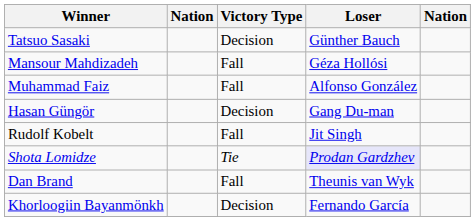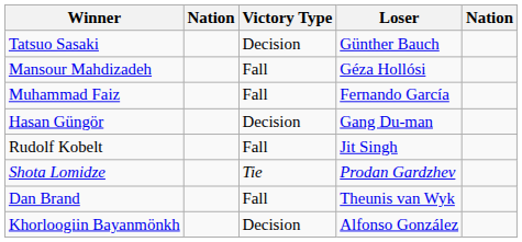 <table class="wikitable sortable" style="text-align:left;">
 <tr>
 <th>Winner</th>
 <th>Nation</th>
 <th>Victory Type</th>
 <th>Loser</th>
 <th>Nation</th>
 </tr>
 <tr>
 <td><a href='#'>Tatsuo Sasaki</a></td>
 <td></td>
 <td>Decision</td>
 <td><a href='#'>Günther Bauch</a></td>
 <td></td>
 </tr>
 <tr>
 <td><a href='#'>Mansour Mahdizadeh</a></td>
 <td></td>
 <td>Fall</td>
 <td><a href='#'>Géza Hollósi</a></td>
 <td></td>
 </tr>
 <tr>
 <td><a href='#'>Muhammad Faiz</a></td>
 <td></td>
 <td>Fall</td>
-<td><a href='#'>Alfonso González</a></td>
+<td><a href='#'>Fernando García</a></td>
 <td></td>
 </tr>
 <tr>
 <td><a href='#'>Hasan Güngör</a></td>
 <td></td>
 <td>Decision</td>
 <td><a href='#'>Gang Du-man</a></td>
 <td></td>
 </tr>
 <tr>
 <td>Rudolf Kobelt</td>
 <td></td>
 <td>Fall</td>
 <td><a href='#'>Jit Singh</a></td>
 <td></td>
 </tr>
 <tr style="font-style: italic">
 <td><a href='#'>Shota Lomidze</a></td>
 <td></td>
 <td>Tie</td>
-<td style="background: lavender;"><a href='#'>Prodan Gardzhev</a></td>
+<td><a href='#'>Prodan Gardzhev</a></td>
 <td></td>
 </tr>
 <tr>
 <td><a href='#'>Dan Brand</a></td>
 <td></td>
 <td>Fall</td>
 <td><a href='#'>Theunis van Wyk</a></td>
 <td></td>
 </tr>
 <tr>
 <td><a href='#'>Khorloogiin Bayanmönkh</a></td>
 <td></td>
 <td>Decision</td>
-<td><a href='#'>Fernando García</a></td>
+<td><a href='#'>Alfonso González</a></td>
 <td></td>
 </tr>
 </table>
